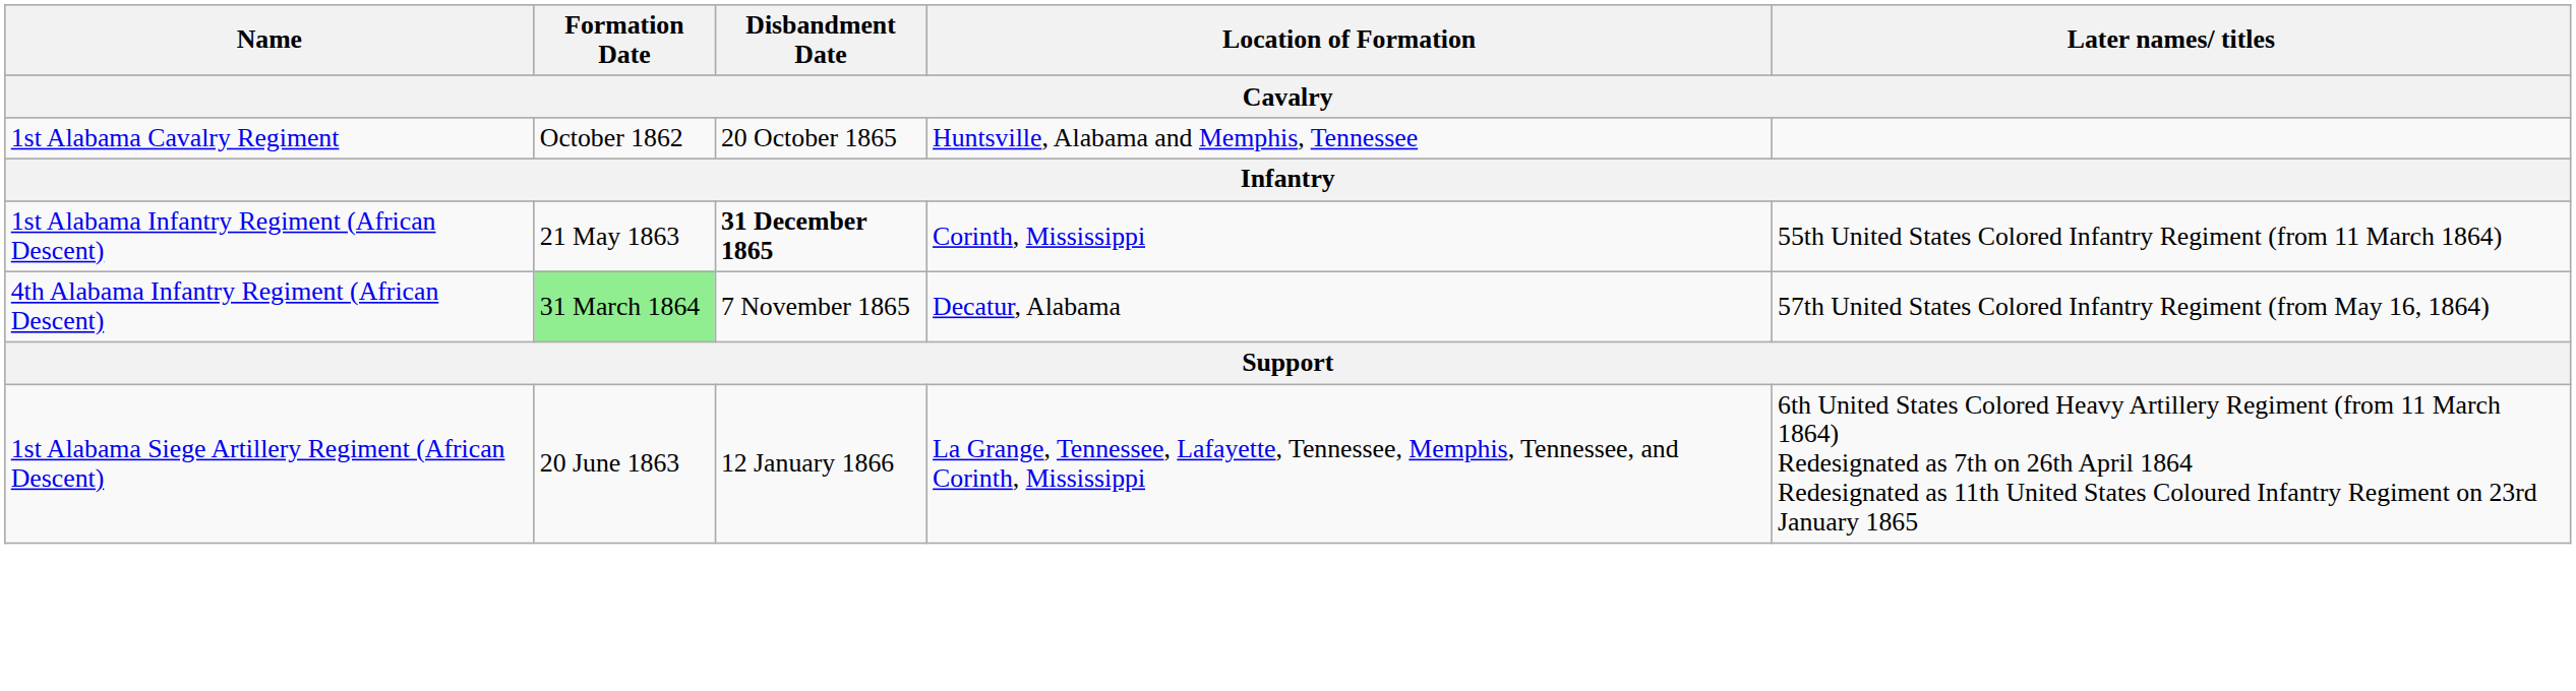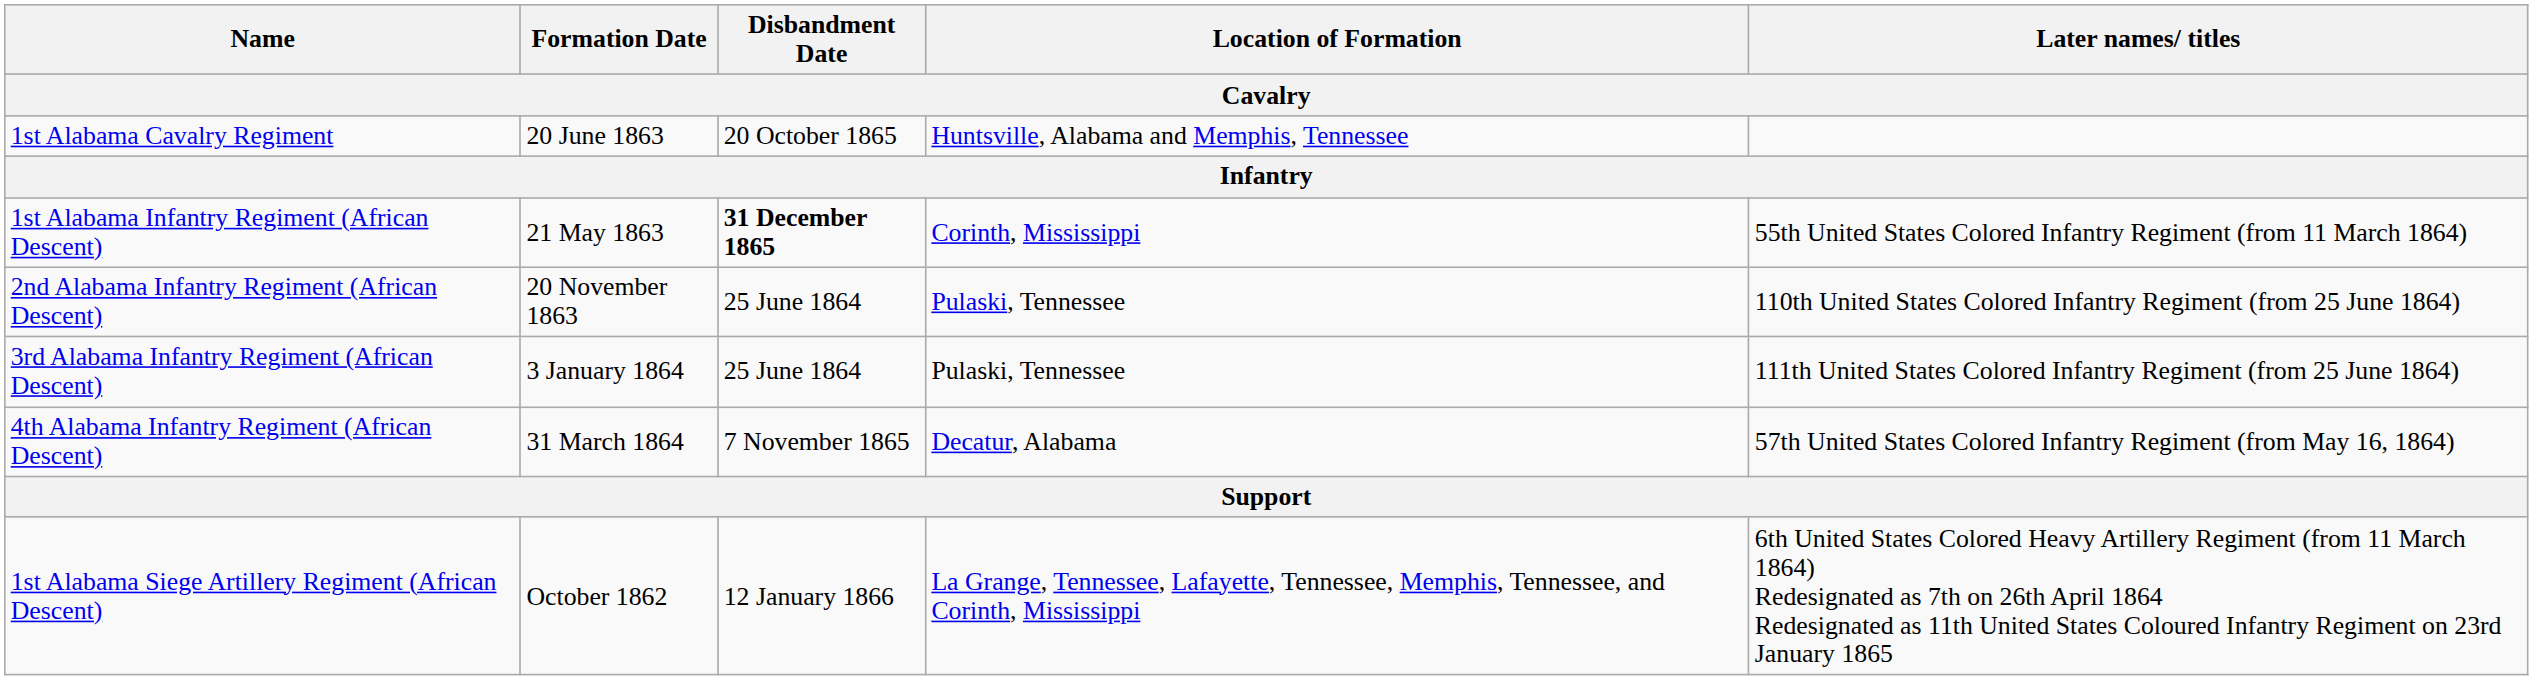 <table class="wikitable">
 <tr>
 <th>Name</th>
 <th>Formation Date</th>
 <th>Disbandment Date</th>
 <th>Location of Formation</th>
 <th>Later names/ titles</th>
 </tr>
 <tr>
 <th colspan="5">Cavalry</th>
 </tr>
 <tr>
 <td><a href='#'>1st Alabama Cavalry Regiment</a></td>
-<td>October 1862</td>
+<td>20 June 1863</td>
 <td>20 October 1865</td>
 <td><a href='#'>Huntsville</a>, Alabama and <a href='#'>Memphis</a>, <a href='#'>Tennessee</a></td>
 <td></td>
 </tr>
 <tr>
 <th colspan="5">Infantry</th>
 </tr>
 <tr>
 <td><a href='#'>1st Alabama Infantry Regiment (African Descent)</a></td>
 <td>21 May 1863</td>
 <td><strong>31 December 1865</strong></td>
 <td><a href='#'>Corinth</a>, <a href='#'>Mississippi</a></td>
 <td>55th United States Colored Infantry Regiment (from 11 March 1864)</td>
 </tr>
 <tr>
+<td><a href='#'>2nd Alabama Infantry Regiment (African Descent)</a></td>
+<td>20 November 1863</td>
+<td>25 June 1864</td>
+<td><a href='#'>Pulaski</a>, Tennessee</td>
+<td>110th United States Colored Infantry Regiment (from 25 June 1864)</td>
+</tr>
+<tr>
+<td><a href='#'>3rd Alabama Infantry Regiment (African Descent)</a></td>
+<td>3 January 1864</td>
+<td>25 June 1864</td>
+<td>Pulaski, Tennessee</td>
+<td>111th United States Colored Infantry Regiment (from 25 June 1864)</td>
+</tr>
+<tr>
 <td><a href='#'>4th Alabama Infantry Regiment (African Descent)</a></td>
-<td style="background: lightgreen;">31 March 1864</td>
+<td>31 March 1864</td>
 <td>7 November 1865</td>
 <td><a href='#'>Decatur</a>, Alabama</td>
 <td>57th United States Colored Infantry Regiment (from  May 16, 1864)</td>
 </tr>
 <tr>
 <th colspan="5"><strong>Support</strong></th>
 </tr>
 <tr>
 <td><a href='#'>1st Alabama Siege Artillery Regiment (African Descent)</a></td>
-<td>20 June 1863</td>
+<td>October 1862</td>
 <td>12 January 1866</td>
 <td><a href='#'>La Grange</a>, <a href='#'>Tennessee</a>, <a href='#'>Lafayette</a>, Tennessee, <a href='#'>Memphis</a>, Tennessee, and <a href='#'>Corinth</a>, <a href='#'>Mississippi</a></td>
 <td>6th United States Colored Heavy Artillery Regiment (from 11 March 1864)<br>Redesignated as 7th on 26th April 1864<br>Redesignated as 11th United States Coloured Infantry Regiment on 23rd January 1865</td>
 </tr>
 </table>
